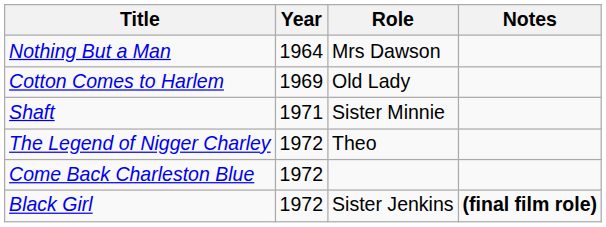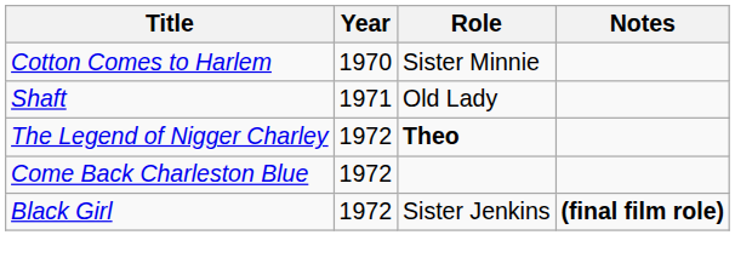 <table class="wikitable">
 <tr>
 <th>Title</th>
 <th>Year</th>
 <th>Role</th>
 <th>Notes</th>
 </tr>
 <tr>
-<td><em><a href='#'>Nothing But a Man</a></em></td>
-<td>1964</td>
-<td>Mrs Dawson</td>
-<td></td>
-</tr>
-<tr>
 <td><em><a href='#'>Cotton Comes to Harlem</a></em></td>
-<td>1969</td>
-<td>Old Lady</td>
+<td>1970</td>
+<td>Sister Minnie</td>
 <td></td>
 </tr>
 <tr>
 <td><em><a href='#'>Shaft</a></em></td>
 <td>1971</td>
-<td>Sister Minnie</td>
+<td>Old Lady</td>
 <td></td>
 </tr>
 <tr>
 <td><em><a href='#'>The Legend of Nigger Charley</a></em></td>
 <td>1972</td>
-<td>Theo</td>
+<td><strong>Theo</strong></td>
 <td></td>
 </tr>
 <tr>
 <td><em><a href='#'>Come Back Charleston Blue</a></em></td>
 <td>1972</td>
 <td></td>
 <td></td>
 </tr>
 <tr>
 <td><em><a href='#'>Black Girl</a></em></td>
 <td>1972</td>
 <td>Sister Jenkins</td>
 <td><strong>(final film role)</strong></td>
 </tr>
 </table>
